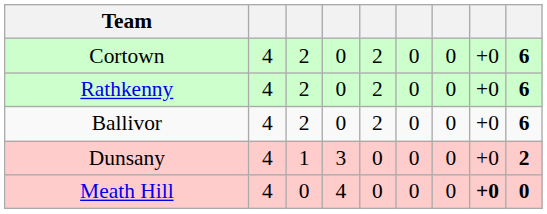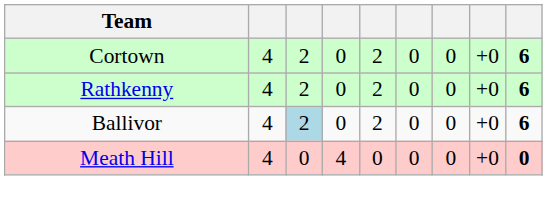 <table class="wikitable" style="text-align:center">
 <tr>
 <th width="175">Team</th>
 <th width="20"></th>
 <th width="20"></th>
 <th width="20"></th>
 <th width="20"></th>
 <th width="20"></th>
 <th width="20"></th>
 <th width="20"></th>
 <th width="20"></th>
 </tr>
 <tr style="background:#cfc;">
 <td>Cortown</td>
 <td>4</td>
 <td>2</td>
 <td>0</td>
 <td>2</td>
 <td>0</td>
 <td>0</td>
 <td>+0</td>
 <td><strong>6</strong></td>
 </tr>
 <tr style="background:#cfc;">
 <td><a href='#'>Rathkenny</a></td>
 <td>4</td>
 <td>2</td>
 <td>0</td>
 <td>2</td>
 <td>0</td>
 <td>0</td>
 <td>+0</td>
 <td><strong>6</strong></td>
 </tr>
 <tr>
 <td>Ballivor</td>
 <td>4</td>
-<td>2</td>
+<td style="background: lightblue;">2</td>
 <td>0</td>
 <td>2</td>
 <td>0</td>
 <td>0</td>
 <td>+0</td>
 <td><strong>6</strong></td>
-</tr>
-<tr style="background:#fcc;">
-<td>Dunsany</td>
-<td>4</td>
-<td>1</td>
-<td>3</td>
-<td>0</td>
-<td>0</td>
-<td>0</td>
-<td>+0</td>
-<td><strong>2</strong></td>
 </tr>
 <tr style="background:#fcc;">
 <td><a href='#'>Meath Hill</a></td>
 <td>4</td>
 <td>0</td>
 <td>4</td>
 <td>0</td>
 <td>0</td>
 <td>0</td>
-<td><strong>+0</strong></td>
+<td>+0</td>
 <td><strong>0</strong></td>
 </tr>
 </table>
